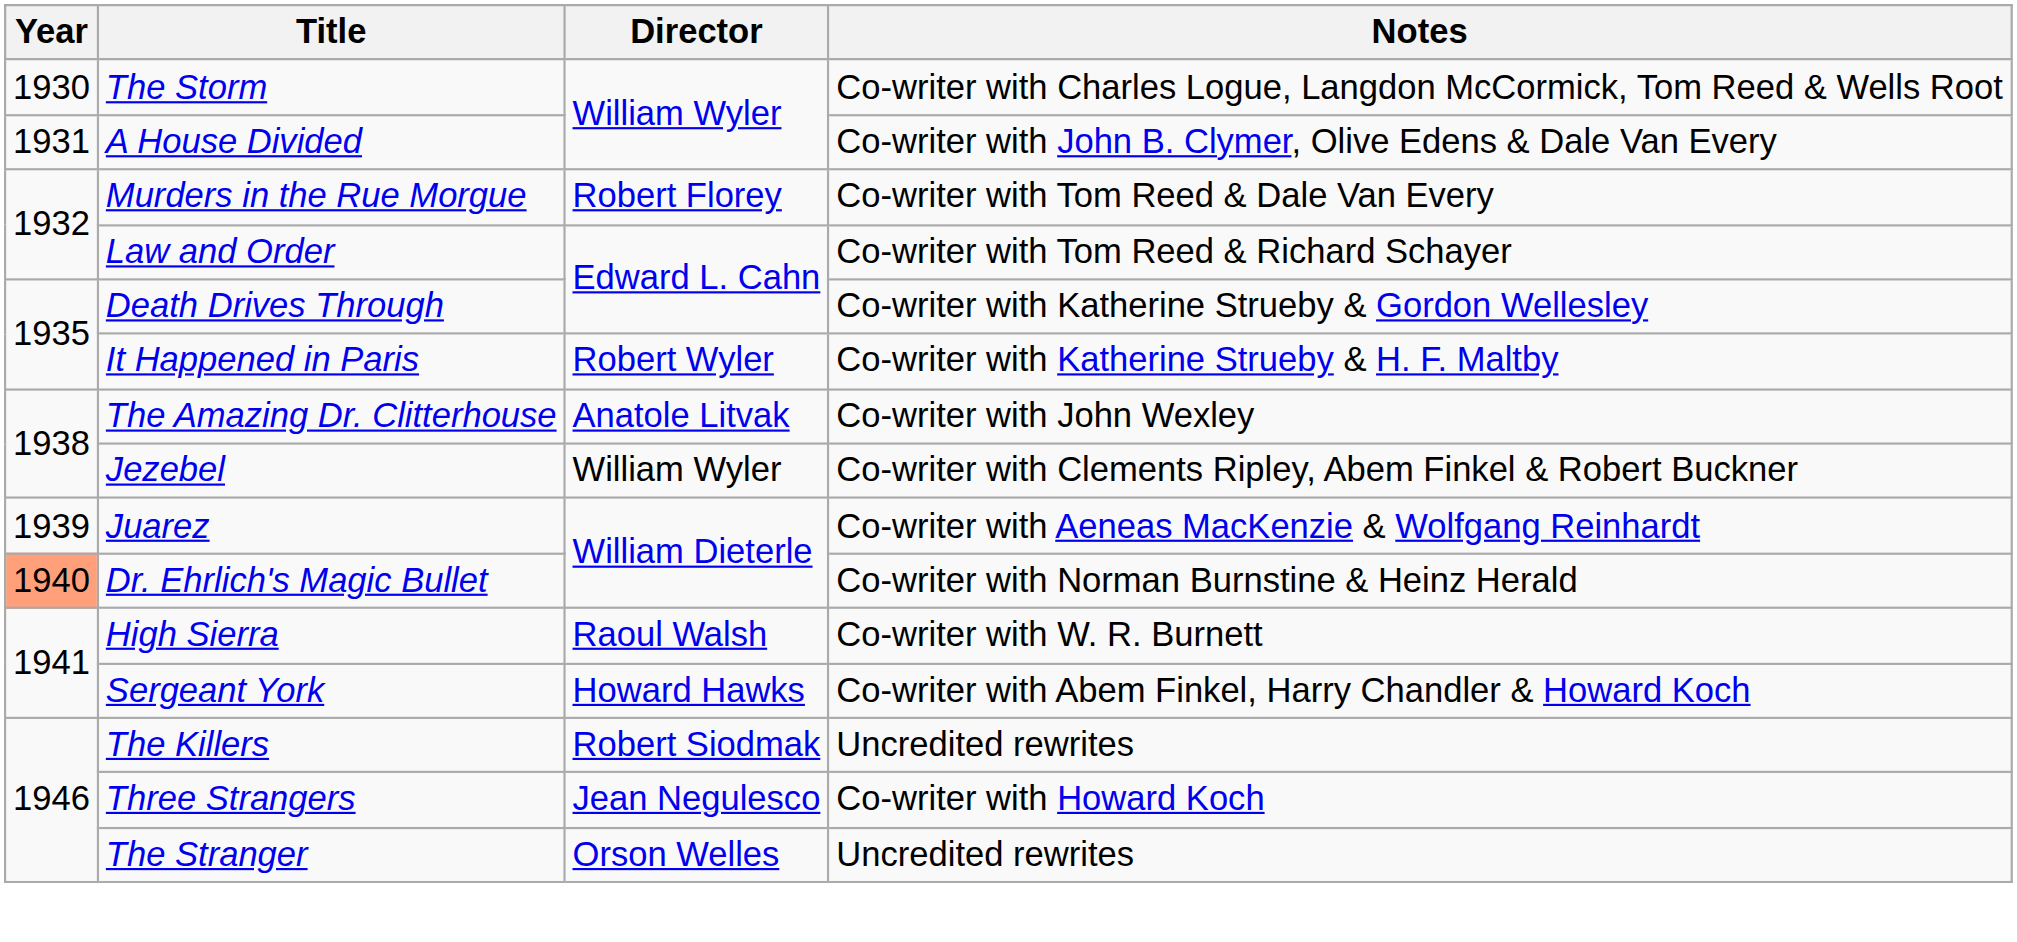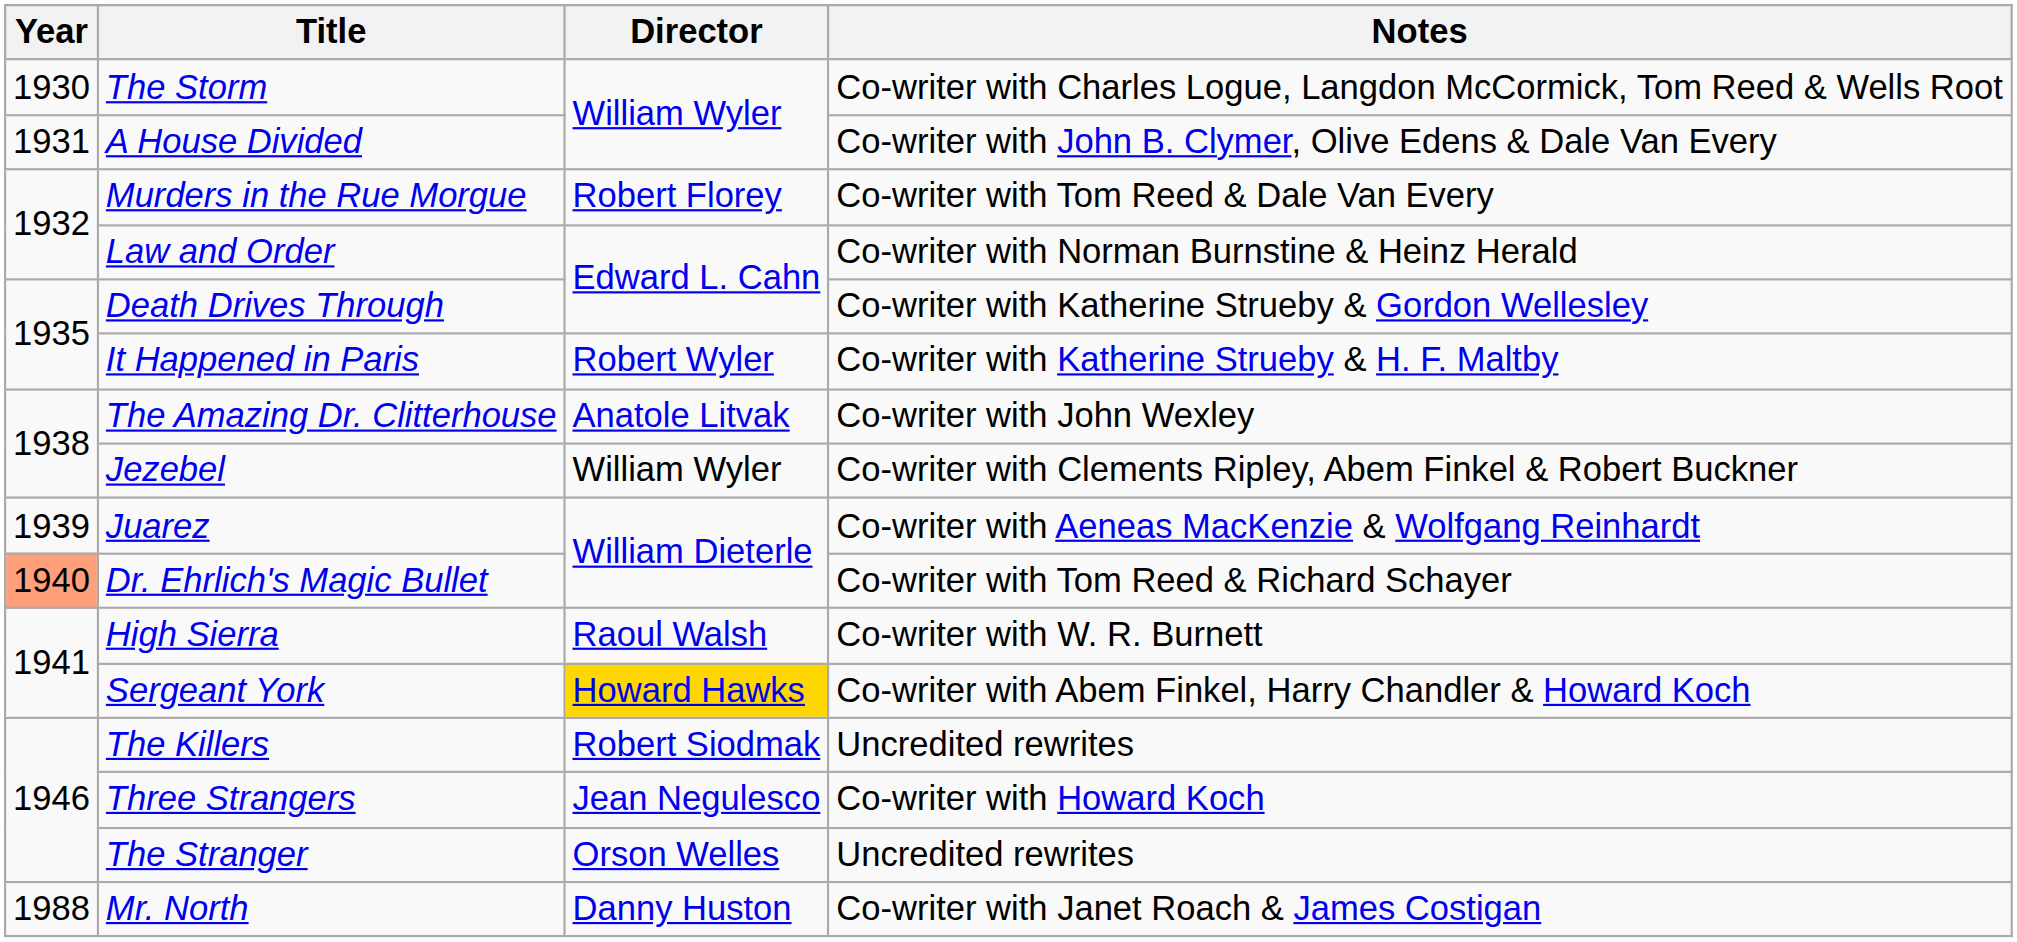 <table class="wikitable">
 <tr style="background:#B0C4DE;">
 <th>Year</th>
 <th>Title</th>
 <th>Director</th>
 <th>Notes</th>
 </tr>
 <tr>
 <td>1930</td>
 <td><a href='#'><em>The Storm</em></a></td>
 <td rowspan="2"><a href='#'>William Wyler</a></td>
 <td>Co-writer with Charles Logue, Langdon McCormick, Tom Reed & Wells Root</td>
 </tr>
 <tr>
 <td>1931</td>
 <td><em><a href='#'>A House Divided</a></em></td>
 <td>Co-writer with <a href='#'>John B. Clymer</a>, Olive Edens & Dale Van Every</td>
 </tr>
 <tr>
 <td rowspan="2">1932</td>
 <td><em><a href='#'>Murders in the Rue Morgue</a></em></td>
 <td><a href='#'>Robert Florey</a></td>
 <td>Co-writer with Tom Reed & Dale Van Every</td>
 </tr>
 <tr>
 <td><em><a href='#'>Law and Order</a></em></td>
 <td rowspan="2"><a href='#'>Edward L. Cahn</a></td>
-<td>Co-writer with Tom Reed & Richard Schayer</td>
+<td>Co-writer with Norman Burnstine & Heinz Herald</td>
 </tr>
 <tr>
 <td rowspan="2">1935</td>
 <td><em><a href='#'>Death Drives Through</a></em></td>
 <td>Co-writer with Katherine Strueby & <a href='#'>Gordon Wellesley</a></td>
 </tr>
 <tr>
 <td><em><a href='#'>It Happened in Paris</a></em></td>
 <td><a href='#'>Robert Wyler</a></td>
 <td>Co-writer with <a href='#'>Katherine Strueby</a> & <a href='#'>H. F. Maltby</a></td>
 </tr>
 <tr>
 <td rowspan="2">1938</td>
 <td><em><a href='#'>The Amazing Dr. Clitterhouse</a></em></td>
 <td><a href='#'>Anatole Litvak</a></td>
 <td>Co-writer with John Wexley</td>
 </tr>
 <tr>
 <td><em><a href='#'>Jezebel</a></em></td>
 <td>William Wyler</td>
 <td>Co-writer with Clements Ripley, Abem Finkel & Robert Buckner</td>
 </tr>
 <tr>
 <td>1939</td>
 <td><em><a href='#'>Juarez</a></em></td>
 <td rowspan="2"><a href='#'>William Dieterle</a></td>
 <td>Co-writer with <a href='#'>Aeneas MacKenzie</a> & <a href='#'>Wolfgang Reinhardt</a></td>
 </tr>
 <tr>
 <td style="background: lightsalmon;">1940</td>
 <td><em><a href='#'>Dr. Ehrlich's Magic Bullet</a></em></td>
-<td>Co-writer with Norman Burnstine & Heinz Herald</td>
+<td>Co-writer with Tom Reed & Richard Schayer</td>
 </tr>
 <tr>
 <td rowspan="2">1941</td>
 <td><em><a href='#'>High Sierra</a></em></td>
 <td><a href='#'>Raoul Walsh</a></td>
 <td>Co-writer with W. R. Burnett</td>
 </tr>
 <tr>
 <td><em><a href='#'>Sergeant York</a></em></td>
-<td><a href='#'>Howard Hawks</a></td>
+<td style="background: gold;"><a href='#'>Howard Hawks</a></td>
 <td>Co-writer with Abem Finkel, Harry Chandler & <a href='#'>Howard Koch</a></td>
 </tr>
 <tr>
 <td rowspan="3">1946</td>
 <td><em><a href='#'>The Killers</a></em></td>
 <td><a href='#'>Robert Siodmak</a></td>
 <td>Uncredited rewrites</td>
 </tr>
 <tr>
 <td><em><a href='#'>Three Strangers</a></em></td>
 <td><a href='#'>Jean Negulesco</a></td>
 <td>Co-writer with <a href='#'>Howard Koch</a></td>
 </tr>
 <tr>
 <td><a href='#'><em>The Stranger</em></a></td>
 <td><a href='#'>Orson Welles</a></td>
 <td>Uncredited rewrites</td>
 </tr>
+<tr>
+<td>1988</td>
+<td><em><a href='#'>Mr. North</a></em></td>
+<td><a href='#'>Danny Huston</a></td>
+<td>Co-writer with Janet Roach & <a href='#'>James Costigan</a></td>
+</tr>
 </table>
